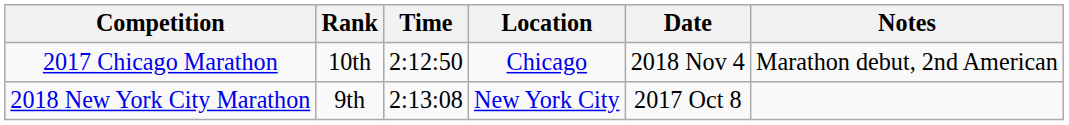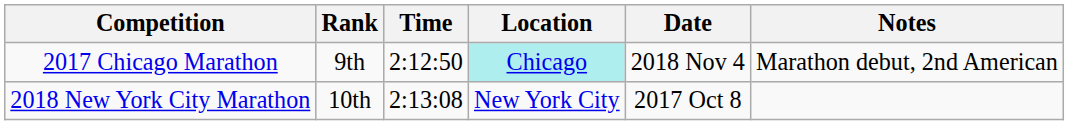 <table class="wikitable sortable">
 <tr>
 <th>Competition</th>
 <th>Rank</th>
 <th>Time</th>
 <th>Location</th>
 <th>Date</th>
 <th>Notes</th>
 </tr>
 <tr align=center>
 <td><a href='#'>2017 Chicago Marathon</a></td>
-<td>10th</td>
+<td>9th</td>
 <td>2:12:50</td>
-<td><a href='#'>Chicago</a></td>
+<td style="background: paleturquoise;"><a href='#'>Chicago</a></td>
 <td>2018 Nov 4</td>
 <td>Marathon debut, 2nd American</td>
 </tr>
 <tr align=center>
 <td><a href='#'>2018 New York City Marathon</a></td>
-<td>9th</td>
+<td>10th</td>
 <td>2:13:08</td>
 <td><a href='#'>New York City</a></td>
 <td>2017 Oct 8</td>
 </tr>
 </table>
